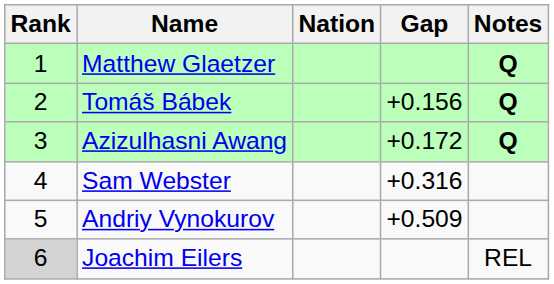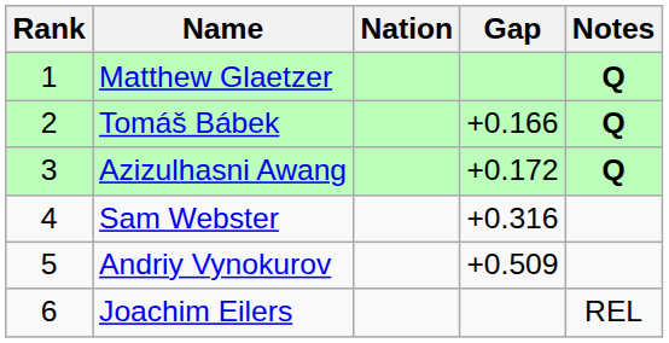 <table class="wikitable sortable" style="text-align:center">
 <tr>
 <th>Rank</th>
 <th>Name</th>
 <th>Nation</th>
 <th>Gap</th>
 <th>Notes</th>
 </tr>
 <tr bgcolor=bbffbb>
 <td>1</td>
 <td align=left><a href='#'>Matthew Glaetzer</a></td>
 <td align=left></td>
 <td></td>
 <td><strong>Q</strong></td>
 </tr>
 <tr bgcolor=bbffbb>
 <td>2</td>
 <td align=left><a href='#'>Tomáš Bábek</a></td>
 <td align=left></td>
-<td>+0.156</td>
+<td>+0.166</td>
 <td><strong>Q</strong></td>
 </tr>
 <tr bgcolor=bbffbb>
 <td>3</td>
 <td align=left><a href='#'>Azizulhasni Awang</a></td>
 <td align=left></td>
 <td>+0.172</td>
 <td><strong>Q</strong></td>
 </tr>
 <tr>
 <td>4</td>
 <td align=left><a href='#'>Sam Webster</a></td>
 <td align=left></td>
 <td>+0.316</td>
 <td></td>
 </tr>
 <tr>
 <td>5</td>
 <td align=left><a href='#'>Andriy Vynokurov</a></td>
 <td align=left></td>
 <td>+0.509</td>
 <td></td>
 </tr>
 <tr>
-<td style="background: lightgrey;">6</td>
+<td>6</td>
 <td align=left><a href='#'>Joachim Eilers</a></td>
 <td align=left></td>
 <td></td>
 <td>REL</td>
 </tr>
 </table>
